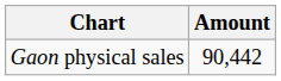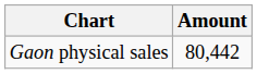 <table class="wikitable">
 <tr>
 <th>Chart</th>
 <th>Amount</th>
 </tr>
 <tr>
 <td><em>Gaon</em> physical sales</td>
-<td align="center">90,442</td>
+<td align="center">80,442</td>
 </tr>
 </table>
